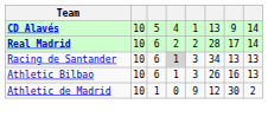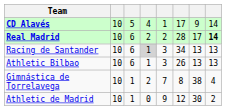 <table class="wikitable" style="text-align: center;">
 <tr>
 <th width=165>Team</th>
 <th wiBAN=20></th>
 <th width=20></th>
 <th width=20></th>
 <th width=20></th>
 <th width=20></th>
 <th width=20></th>
 <th width=20></th>
 </tr>
 <tr bgcolor="#CCFFCC">
 <td align=left><strong><a href='#'>CD Alavés</a></strong></td>
 <td>10</td>
 <td>5</td>
 <td>4</td>
 <td>1</td>
-<td>13</td>
+<td>17</td>
 <td>9</td>
 <td>14</td>
 </tr>
 <tr bgcolor="#CCFFCC">
 <td align=left><strong><a href='#'>Real Madrid</a></strong></td>
 <td>10</td>
 <td>6</td>
 <td>2</td>
 <td>2</td>
 <td>28</td>
 <td>17</td>
-<td>14</td>
+<td><strong>14</strong></td>
 </tr>
 <tr>
 <td align=left><a href='#'>Racing de Santander</a></td>
 <td>10</td>
 <td>6</td>
 <td style="background: lightgrey;">1</td>
 <td>3</td>
 <td>34</td>
 <td>13</td>
 <td>13</td>
 </tr>
 <tr>
 <td align=left><a href='#'>Athletic Bilbao</a></td>
 <td>10</td>
 <td>6</td>
 <td>1</td>
 <td>3</td>
 <td>26</td>
-<td>16</td>
 <td>13</td>
+<td>13</td>
+</tr>
+<tr>
+<td align=left><a href='#'>Gimnástica de Torrelavega</a></td>
+<td>10</td>
+<td>1</td>
+<td>2</td>
+<td>7</td>
+<td>8</td>
+<td>38</td>
+<td>4</td>
 </tr>
 <tr>
 <td align=left><a href='#'>Athletic de Madrid</a></td>
 <td>10</td>
 <td>1</td>
 <td>0</td>
 <td>9</td>
 <td>12</td>
 <td>30</td>
 <td>2</td>
 </tr>
 </table>
